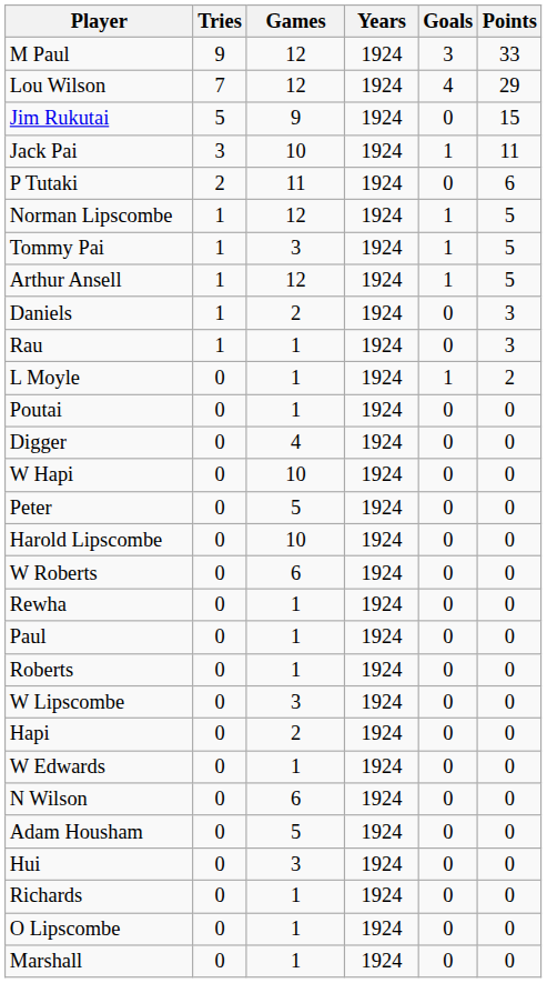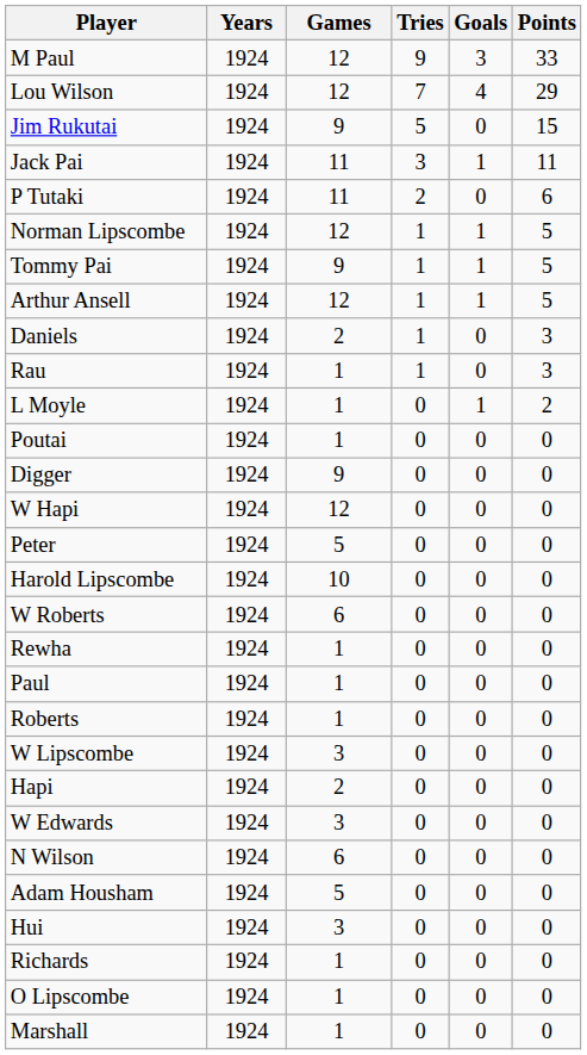 <table class="wikitable" style="text-align:center;">
 <tr>
 <th width=140>Player</th>
+<th width=50 abbr="Years">Years</th>
+<th width=70 abbr="Appearances">Games</th>
 <th width=15 abbr="Tries">Tries</th>
-<th width=70 abbr="Appearances">Games</th>
-<th width=50 abbr="Years">Years</th>
 <th width=15 abbr="Goals">Goals</th>
 <th width=15 abbr="Points">Points</th>
 </tr>
 <tr>
 <td style="text-align:left;">M Paul</td>
+<td style=>1924</td>
+<td>12</td>
 <td>9</td>
-<td>12</td>
-<td style=>1924</td>
 <td>3</td>
 <td>33</td>
 </tr>
 <tr>
 <td style="text-align:left;">Lou Wilson</td>
+<td style=>1924</td>
+<td>12</td>
 <td>7</td>
-<td>12</td>
-<td style=>1924</td>
 <td>4</td>
 <td>29</td>
 </tr>
 <tr>
 <td style="text-align:left;"><a href='#'>Jim Rukutai</a></td>
+<td style=>1924</td>
+<td>9</td>
 <td>5</td>
-<td>9</td>
-<td style=>1924</td>
 <td>0</td>
 <td>15</td>
 </tr>
 <tr>
 <td style="text-align:left;">Jack Pai</td>
+<td style=>1924</td>
+<td>11</td>
 <td>3</td>
-<td>10</td>
-<td style=>1924</td>
 <td>1</td>
 <td>11</td>
 </tr>
 <tr>
 <td style="text-align:left;">P Tutaki</td>
+<td style=>1924</td>
+<td>11</td>
 <td>2</td>
-<td>11</td>
-<td style=>1924</td>
 <td>0</td>
 <td>6</td>
 </tr>
 <tr>
 <td style="text-align:left;">Norman Lipscombe</td>
+<td style=>1924</td>
+<td>12</td>
 <td>1</td>
-<td>12</td>
-<td style=>1924</td>
 <td>1</td>
 <td>5</td>
 </tr>
 <tr>
 <td style="text-align:left;">Tommy Pai</td>
+<td style=>1924</td>
+<td>9</td>
 <td>1</td>
-<td>3</td>
-<td style=>1924</td>
 <td>1</td>
 <td>5</td>
 </tr>
 <tr>
 <td style="text-align:left;">Arthur Ansell</td>
+<td style=>1924</td>
+<td>12</td>
 <td>1</td>
-<td>12</td>
-<td style=>1924</td>
 <td>1</td>
 <td>5</td>
 </tr>
 <tr>
 <td style="text-align:left;">Daniels</td>
+<td style=>1924</td>
+<td>2</td>
 <td>1</td>
-<td>2</td>
-<td style=>1924</td>
 <td>0</td>
 <td>3</td>
 </tr>
 <tr>
 <td style="text-align:left;">Rau</td>
+<td style=>1924</td>
 <td>1</td>
 <td>1</td>
-<td style=>1924</td>
 <td>0</td>
 <td>3</td>
 </tr>
 <tr>
 <td style="text-align:left;">L Moyle</td>
+<td style=>1924</td>
+<td>1</td>
 <td>0</td>
-<td>1</td>
-<td style=>1924</td>
 <td>1</td>
 <td>2</td>
 </tr>
 <tr>
 <td style="text-align:left;">Poutai</td>
+<td style=>1924</td>
+<td>1</td>
 <td>0</td>
-<td>1</td>
-<td style=>1924</td>
 <td>0</td>
 <td>0</td>
 </tr>
 <tr>
 <td style="text-align:left;">Digger</td>
+<td style=>1924</td>
+<td>9</td>
 <td>0</td>
-<td>4</td>
-<td style=>1924</td>
 <td>0</td>
 <td>0</td>
 </tr>
 <tr>
 <td style="text-align:left;">W Hapi</td>
+<td style=>1924</td>
+<td>12</td>
 <td>0</td>
-<td>10</td>
-<td style=>1924</td>
 <td>0</td>
 <td>0</td>
 </tr>
 <tr>
 <td style="text-align:left;">Peter</td>
+<td style=>1924</td>
+<td>5</td>
 <td>0</td>
-<td>5</td>
-<td style=>1924</td>
 <td>0</td>
 <td>0</td>
 </tr>
 <tr>
 <td style="text-align:left;">Harold Lipscombe</td>
+<td style=>1924</td>
+<td>10</td>
 <td>0</td>
-<td>10</td>
-<td style=>1924</td>
 <td>0</td>
 <td>0</td>
 </tr>
 <tr>
 <td style="text-align:left;">W Roberts</td>
+<td style=>1924</td>
+<td>6</td>
 <td>0</td>
-<td>6</td>
-<td style=>1924</td>
 <td>0</td>
 <td>0</td>
 </tr>
 <tr>
 <td style="text-align:left;">Rewha</td>
+<td style=>1924</td>
+<td>1</td>
 <td>0</td>
-<td>1</td>
-<td style=>1924</td>
 <td>0</td>
 <td>0</td>
 </tr>
 <tr>
 <td style="text-align:left;">Paul</td>
+<td style=>1924</td>
+<td>1</td>
 <td>0</td>
-<td>1</td>
-<td style=>1924</td>
 <td>0</td>
 <td>0</td>
 </tr>
 <tr>
 <td style="text-align:left;">Roberts</td>
+<td style=>1924</td>
+<td>1</td>
 <td>0</td>
-<td>1</td>
-<td style=>1924</td>
 <td>0</td>
 <td>0</td>
 </tr>
 <tr>
 <td style="text-align:left;">W Lipscombe</td>
+<td style=>1924</td>
+<td>3</td>
 <td>0</td>
-<td>3</td>
-<td style=>1924</td>
 <td>0</td>
 <td>0</td>
 </tr>
 <tr>
 <td style="text-align:left;">Hapi</td>
+<td style=>1924</td>
+<td>2</td>
 <td>0</td>
-<td>2</td>
-<td style=>1924</td>
 <td>0</td>
 <td>0</td>
 </tr>
 <tr>
 <td style="text-align:left;">W Edwards</td>
+<td style=>1924</td>
+<td>3</td>
 <td>0</td>
-<td>1</td>
-<td style=>1924</td>
 <td>0</td>
 <td>0</td>
 </tr>
 <tr>
 <td style="text-align:left;">N Wilson</td>
+<td style=>1924</td>
+<td>6</td>
 <td>0</td>
-<td>6</td>
-<td style=>1924</td>
 <td>0</td>
 <td>0</td>
 </tr>
 <tr>
 <td style="text-align:left;">Adam Housham</td>
+<td style=>1924</td>
+<td>5</td>
 <td>0</td>
-<td>5</td>
-<td style=>1924</td>
 <td>0</td>
 <td>0</td>
 </tr>
 <tr>
 <td style="text-align:left;">Hui</td>
+<td style=>1924</td>
+<td>3</td>
 <td>0</td>
-<td>3</td>
-<td style=>1924</td>
 <td>0</td>
 <td>0</td>
 </tr>
 <tr>
 <td style="text-align:left;">Richards</td>
+<td style=>1924</td>
+<td>1</td>
 <td>0</td>
-<td>1</td>
-<td style=>1924</td>
 <td>0</td>
 <td>0</td>
 </tr>
 <tr>
 <td style="text-align:left;">O Lipscombe</td>
+<td style=>1924</td>
+<td>1</td>
 <td>0</td>
-<td>1</td>
-<td style=>1924</td>
 <td>0</td>
 <td>0</td>
 </tr>
 <tr>
 <td style="text-align:left;">Marshall</td>
+<td style=>1924</td>
+<td>1</td>
 <td>0</td>
-<td>1</td>
-<td style=>1924</td>
 <td>0</td>
 <td>0</td>
 </tr>
 </table>
